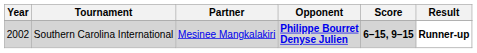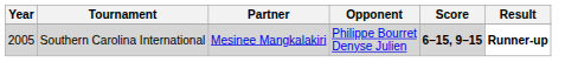 <table class="sortable wikitable" style="font-size: 90%;">
 <tr>
 <th>Year</th>
 <th>Tournament</th>
 <th>Partner</th>
 <th>Opponent</th>
 <th>Score</th>
 <th>Result</th>
 </tr>
 <tr>
 </tr>
 <tr style="background:#D5D5D5">
-<td align="center">2002</td>
+<td align="center">2005</td>
 <td align="left">Southern Carolina International</td>
 <td align="left"> <a href='#'>Mesinee Mangkalakiri</a></td>
-<td align="left"><strong> <a href='#'>Philippe Bourret</a><br> <a href='#'>Denyse Julien</a></strong></td>
+<td align="left"> <a href='#'>Philippe Bourret</a><br> <a href='#'>Denyse Julien</a></td>
 <td align="left"><strong>6–15, 9–15</strong></td>
 <td style="text-align:left; background:white"> <strong>Runner-up</strong></td>
 </tr>
 </table>
